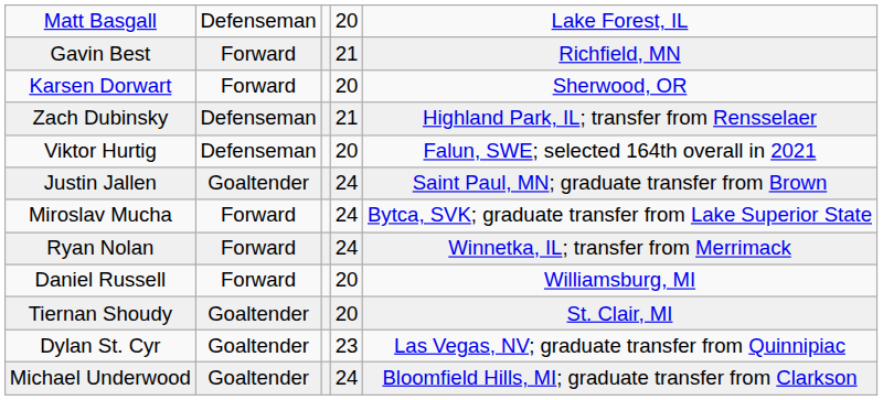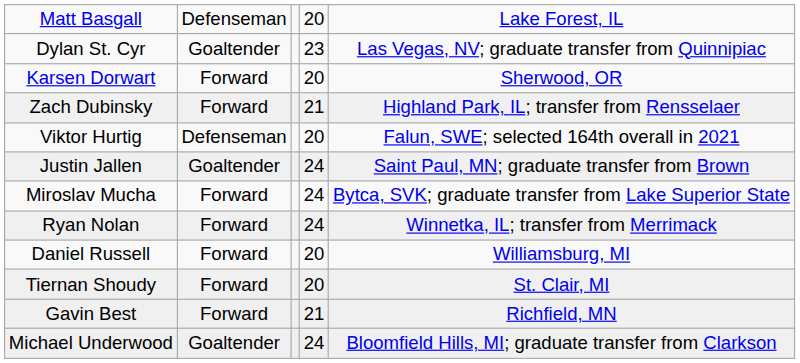 <table class="wikitable">
 <tr align="center" bgcolor="">
 <td><a href='#'>Matt Basgall</a></td>
 <td>Defenseman</td>
 <td></td>
 <td>20</td>
 <td><a href='#'>Lake Forest, IL</a></td>
 </tr>
-<tr align="center" bgcolor="f0f0f0">
-<td>Gavin Best</td>
-<td>Forward</td>
+<tr align="center" bgcolor="">
+<td>Dylan St. Cyr</td>
+<td>Goaltender</td>
 <td></td>
-<td>21</td>
-<td><a href='#'>Richfield, MN</a></td>
+<td>23</td>
+<td><a href='#'>Las Vegas, NV</a>; graduate transfer from <a href='#'>Quinnipiac</a></td>
 </tr>
 <tr align="center" bgcolor="">
 <td><a href='#'>Karsen Dorwart</a></td>
 <td>Forward</td>
 <td></td>
 <td>20</td>
 <td><a href='#'>Sherwood, OR</a></td>
 </tr>
 <tr align="center" bgcolor="f0f0f0">
 <td>Zach Dubinsky</td>
-<td>Defenseman</td>
+<td>Forward</td>
 <td></td>
 <td>21</td>
 <td><a href='#'>Highland Park, IL</a>; transfer from <a href='#'>Rensselaer</a></td>
 </tr>
 <tr align="center" bgcolor="">
 <td>Viktor Hurtig</td>
 <td>Defenseman</td>
 <td></td>
 <td>20</td>
 <td><a href='#'>Falun, SWE</a>; selected 164th overall in <a href='#'>2021</a></td>
 </tr>
 <tr align="center" bgcolor="f0f0f0">
 <td>Justin Jallen</td>
 <td>Goaltender</td>
 <td></td>
 <td>24</td>
 <td><a href='#'>Saint Paul, MN</a>; graduate transfer from <a href='#'>Brown</a></td>
 </tr>
 <tr align="center" bgcolor="">
 <td>Miroslav Mucha</td>
 <td>Forward</td>
 <td></td>
 <td>24</td>
 <td><a href='#'>Bytca, SVK</a>; graduate transfer from <a href='#'>Lake Superior State</a></td>
 </tr>
 <tr align="center" bgcolor="f0f0f0">
 <td>Ryan Nolan</td>
 <td>Forward</td>
 <td></td>
 <td>24</td>
 <td><a href='#'>Winnetka, IL</a>; transfer from <a href='#'>Merrimack</a></td>
 </tr>
 <tr align="center" bgcolor="">
 <td>Daniel Russell</td>
 <td>Forward</td>
 <td></td>
 <td>20</td>
 <td><a href='#'>Williamsburg, MI</a></td>
 </tr>
 <tr align="center" bgcolor="f0f0f0">
 <td>Tiernan Shoudy</td>
-<td>Goaltender</td>
+<td>Forward</td>
 <td></td>
 <td>20</td>
 <td><a href='#'>St. Clair, MI</a></td>
 </tr>
-<tr align="center" bgcolor="">
-<td>Dylan St. Cyr</td>
-<td>Goaltender</td>
+<tr align="center" bgcolor="f0f0f0">
+<td>Gavin Best</td>
+<td>Forward</td>
 <td></td>
-<td>23</td>
-<td><a href='#'>Las Vegas, NV</a>; graduate transfer from <a href='#'>Quinnipiac</a></td>
+<td>21</td>
+<td><a href='#'>Richfield, MN</a></td>
 </tr>
 <tr align="center" bgcolor="f0f0f0">
 <td>Michael Underwood</td>
 <td>Goaltender</td>
 <td></td>
 <td>24</td>
 <td><a href='#'>Bloomfield Hills, MI</a>; graduate transfer from <a href='#'>Clarkson</a></td>
 </tr>
 </table>
